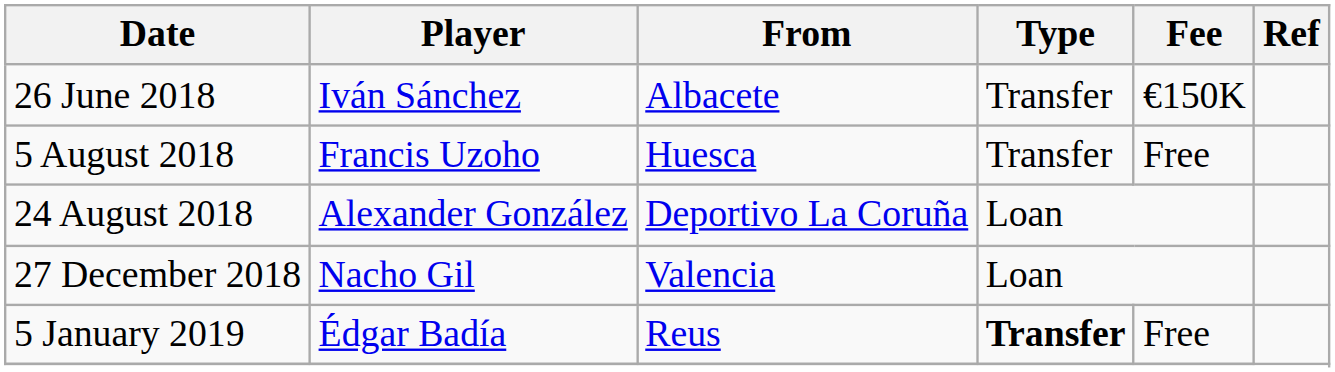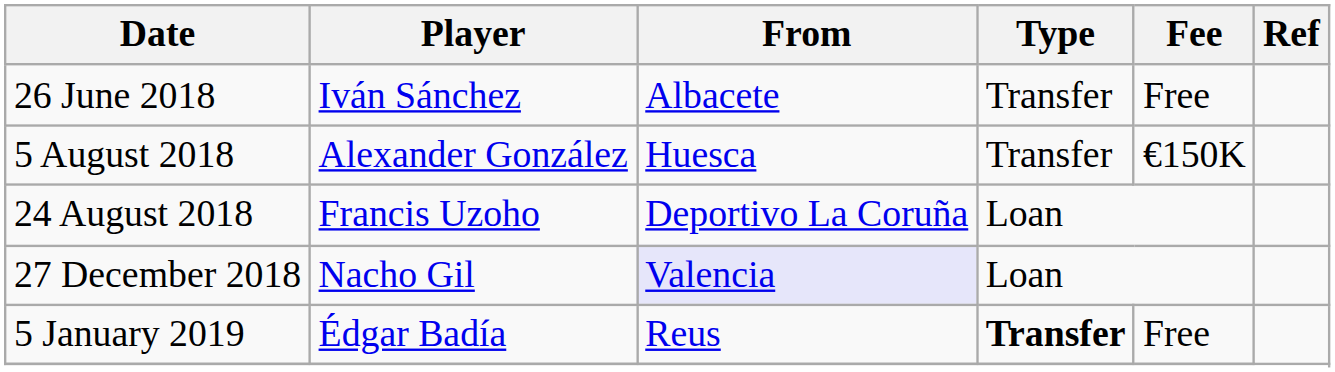 <table class="wikitable">
 <tr>
 <th>Date</th>
 <th>Player</th>
 <th>From</th>
 <th>Type</th>
 <th>Fee</th>
 <th>Ref</th>
 </tr>
 <tr>
 <td>26 June 2018</td>
 <td> <a href='#'>Iván Sánchez</a></td>
 <td> <a href='#'>Albacete</a></td>
 <td>Transfer</td>
+<td>Free</td>
+<td></td>
+</tr>
+<tr>
+<td>5 August 2018</td>
+<td> <a href='#'>Alexander González</a></td>
+<td> <a href='#'>Huesca</a></td>
+<td>Transfer</td>
 <td>€150K</td>
 <td></td>
 </tr>
 <tr>
-<td>5 August 2018</td>
+<td>24 August 2018</td>
 <td> <a href='#'>Francis Uzoho</a></td>
-<td> <a href='#'>Huesca</a></td>
-<td>Transfer</td>
-<td>Free</td>
-<td></td>
-</tr>
-<tr>
-<td>24 August 2018</td>
-<td> <a href='#'>Alexander González</a></td>
 <td> <a href='#'>Deportivo La Coruña</a></td>
 <td colspan=2>Loan</td>
 <td></td>
 </tr>
 <tr>
 <td>27 December 2018</td>
 <td> <a href='#'>Nacho Gil</a></td>
-<td> <a href='#'>Valencia</a></td>
+<td style="background: lavender;"> <a href='#'>Valencia</a></td>
 <td colspan=2>Loan</td>
 <td></td>
 </tr>
 <tr>
 <td>5 January 2019</td>
 <td> <a href='#'>Édgar Badía</a></td>
 <td> <a href='#'>Reus</a></td>
 <td><strong>Transfer</strong></td>
 <td>Free</td>
 </tr>
 <tr>
 </tr>
 </table>
